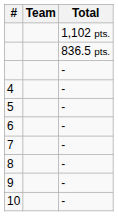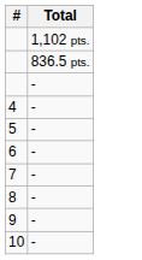 <table class="wikitable">
 <tr>
 <th>#</th>
-<th>Team</th>
 <th>Total</th>
 </tr>
 <tr>
-<td></td>
 <td></td>
 <td>1,102 <small>pts.</small></td>
 </tr>
 <tr>
 <td></td>
-<td></td>
 <td>836.5 <small>pts.</small></td>
 </tr>
 <tr>
-<td></td>
 <td></td>
 <td>-</td>
 </tr>
 <tr>
 <td>4</td>
-<td></td>
 <td>-</td>
 </tr>
 <tr>
 <td>5</td>
-<td></td>
 <td>-</td>
 </tr>
 <tr>
 <td>6</td>
-<td></td>
 <td>-</td>
 </tr>
 <tr>
 <td>7</td>
-<td></td>
 <td>-</td>
 </tr>
 <tr>
 <td>8</td>
-<td></td>
 <td>-</td>
 </tr>
 <tr>
 <td>9</td>
-<td></td>
 <td>-</td>
 </tr>
 <tr>
 <td>10</td>
-<td></td>
 <td>-</td>
 </tr>
 </table>
